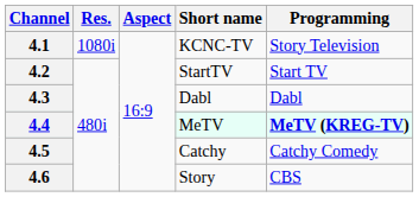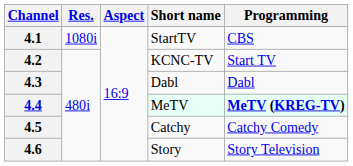 <table class="wikitable">
 <tr>
 <th scope = "col"><a href='#'>Channel</a></th>
 <th scope = "col"><a href='#'>Res.</a></th>
 <th scope = "col"><a href='#'>Aspect</a></th>
 <th scope = "col">Short name</th>
 <th scope = "col">Programming</th>
 </tr>
 <tr>
 <th scope = "row">4.1</th>
 <td><a href='#'>1080i</a></td>
 <td rowspan="6"><a href='#'>16:9</a></td>
-<td>KCNC-TV</td>
-<td><a href='#'>Story Television</a></td>
+<td>StartTV</td>
+<td><a href='#'>CBS</a></td>
 </tr>
 <tr>
 <th scope = "row">4.2</th>
 <td rowspan="5"><a href='#'>480i</a></td>
-<td>StartTV</td>
+<td>KCNC-TV</td>
 <td><a href='#'>Start TV</a></td>
 </tr>
 <tr>
 <th scope = "row">4.3</th>
 <td>Dabl</td>
 <td><a href='#'>Dabl</a></td>
 </tr>
 <tr style="background-color: #E6FFF7;">
 <th scope = "row"><a href='#'>4.4</a></th>
 <td>MeTV</td>
 <td><strong><a href='#'>MeTV</a> (<a href='#'>KREG-TV</a>)</strong></td>
 </tr>
 <tr>
 <th scope = "row">4.5</th>
 <td>Catchy</td>
 <td><a href='#'>Catchy Comedy</a></td>
 </tr>
 <tr>
 <th scope = "row">4.6</th>
 <td>Story</td>
-<td><a href='#'>CBS</a></td>
+<td><a href='#'>Story Television</a></td>
 </tr>
 </table>
